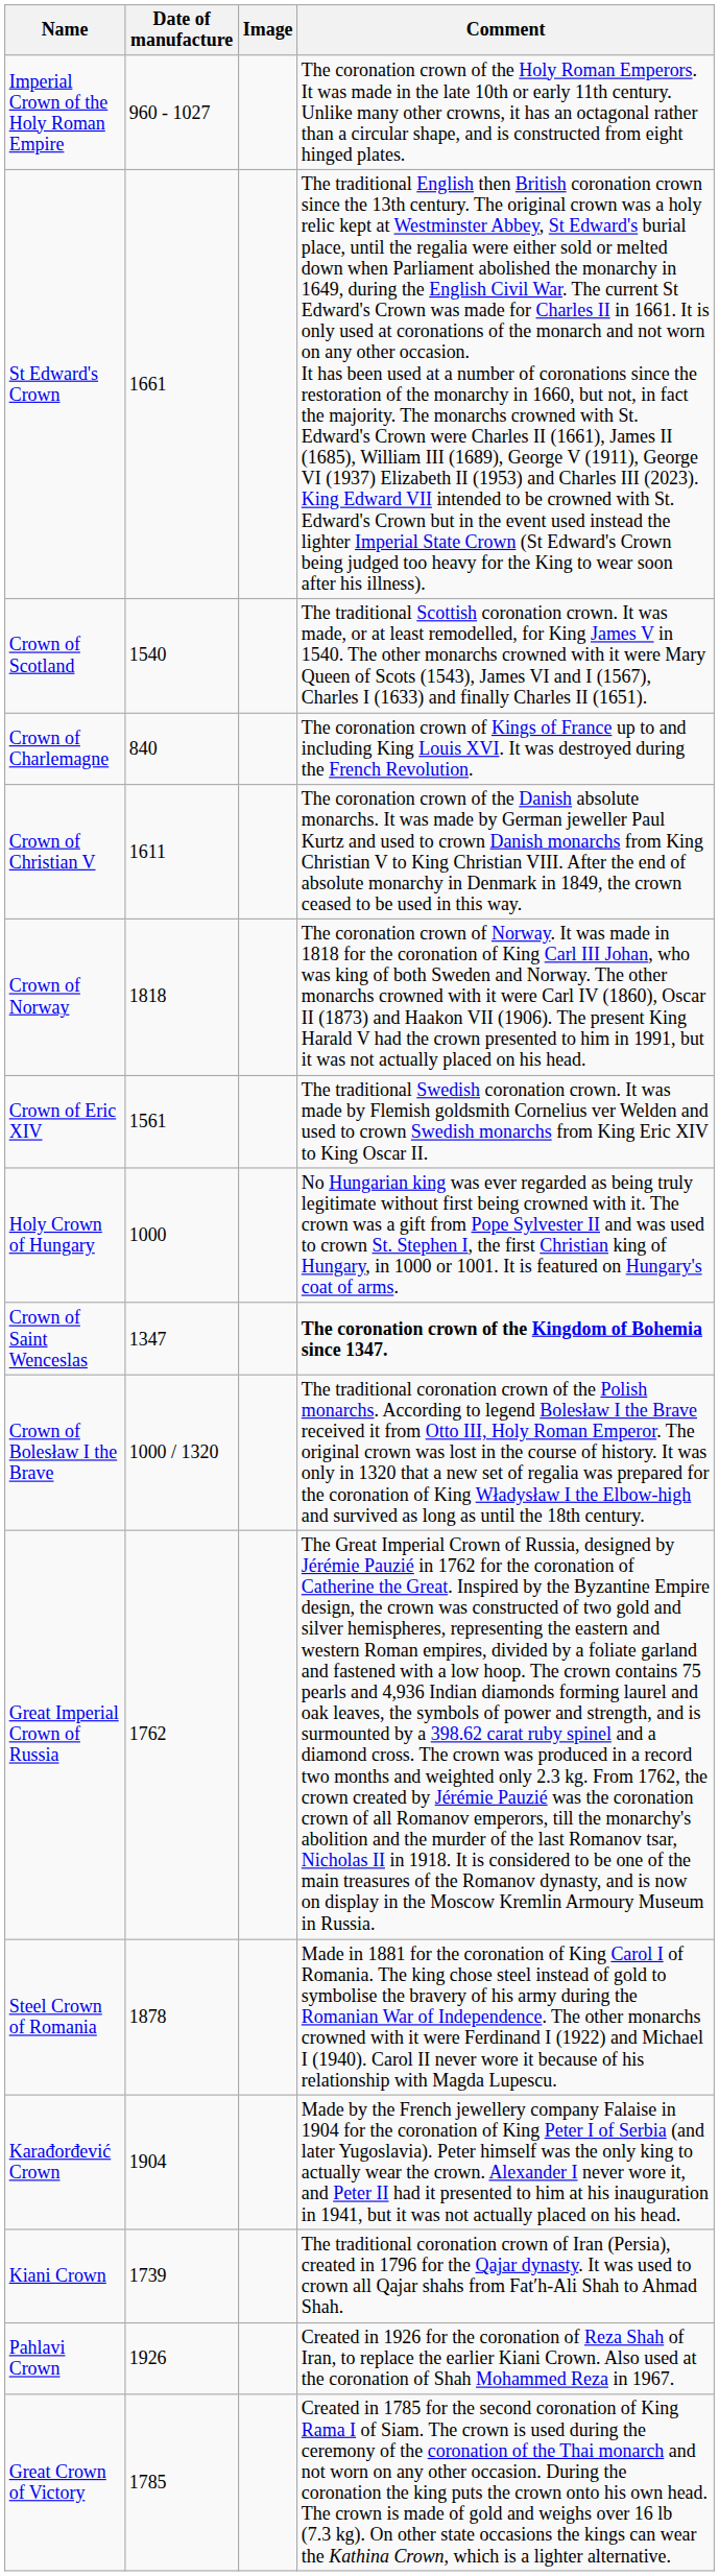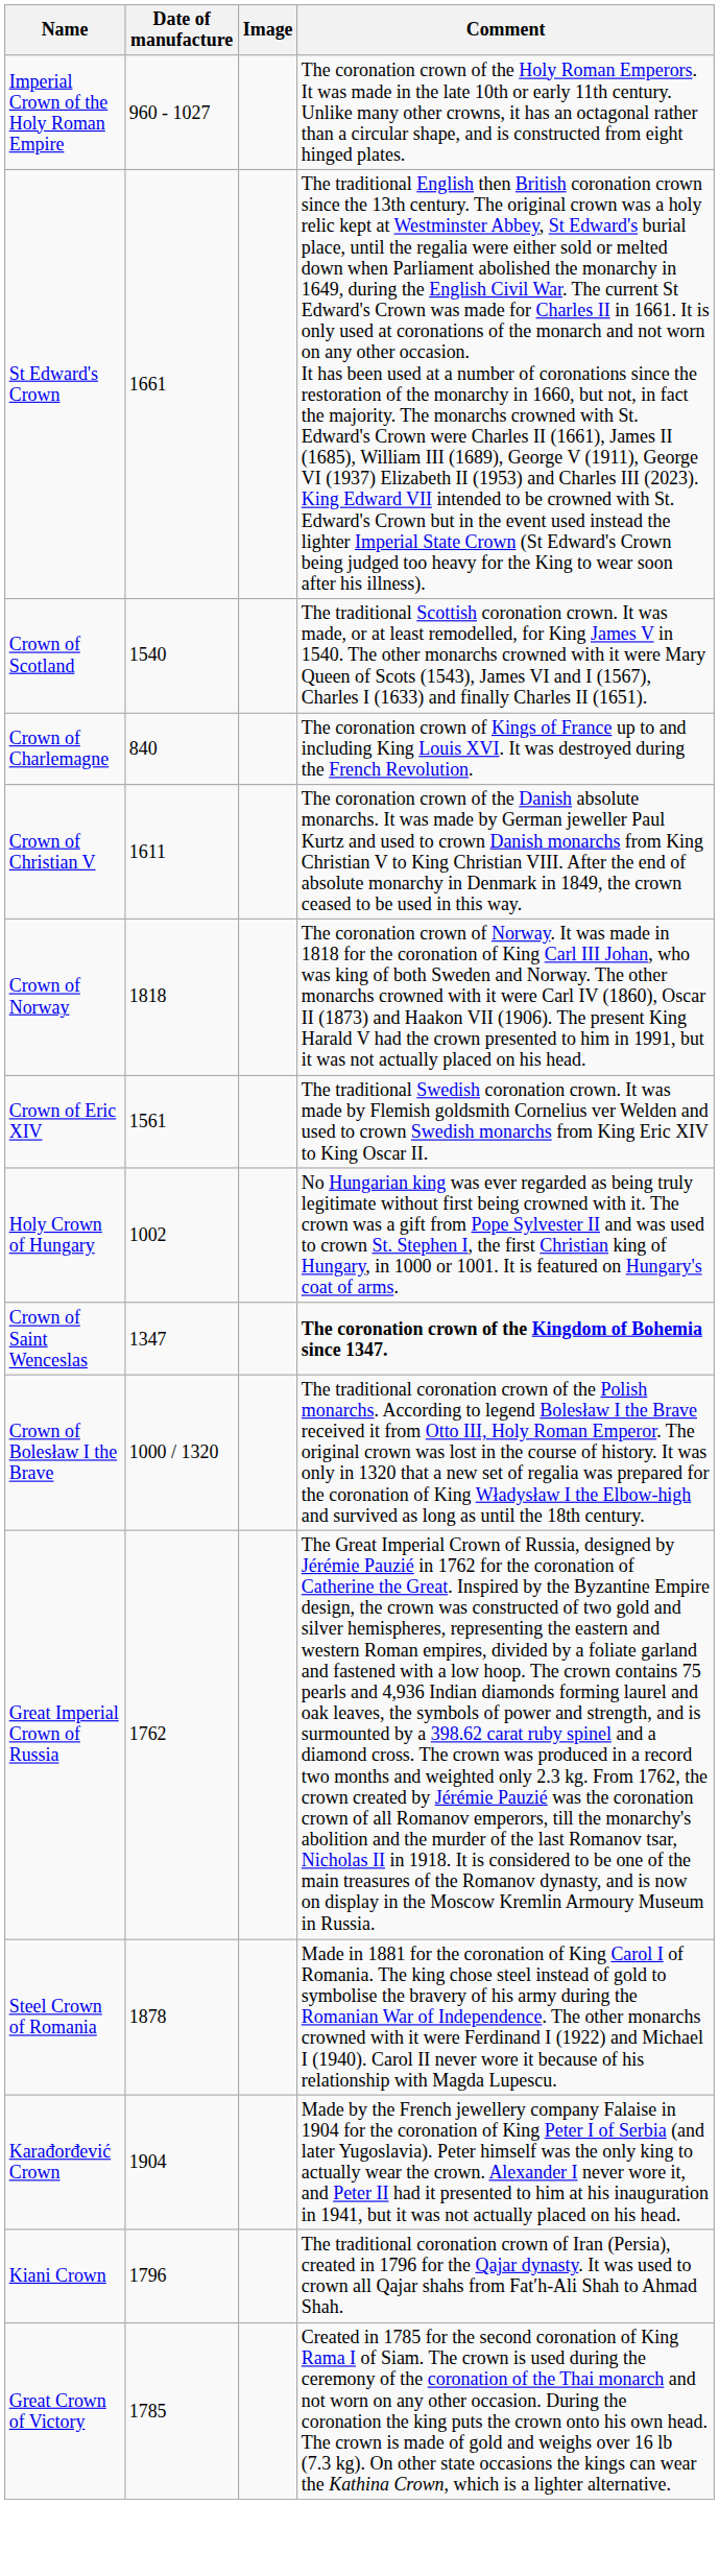 <table class="wikitable sortable">
 <tr>
 <th>Name</th>
 <th>Date of manufacture</th>
 <th class="unsortable">Image</th>
 <th class="unsortable">Comment</th>
 </tr>
 <tr>
 <td><a href='#'>Imperial Crown of the Holy Roman Empire</a></td>
 <td>960 - 1027</td>
 <td></td>
 <td>The coronation crown of the <a href='#'>Holy Roman Emperors</a>. It was made in the late 10th or early 11th century. Unlike many other crowns, it has an octagonal rather than a circular shape, and is constructed from eight hinged plates.</td>
 </tr>
 <tr>
 <td><a href='#'>St Edward's Crown</a></td>
 <td>1661</td>
 <td></td>
 <td>The traditional <a href='#'>English</a> then <a href='#'>British</a> coronation crown since the 13th century. The original crown was a holy relic kept at <a href='#'>Westminster Abbey</a>, <a href='#'>St Edward's</a> burial place, until the regalia were either sold or melted down when Parliament abolished the monarchy in 1649, during the <a href='#'>English Civil War</a>. The current St Edward's Crown was made for <a href='#'>Charles II</a> in 1661. It is only used at coronations of the monarch and not worn on any other occasion.<br>It has been used at a number of coronations since the restoration of the monarchy in 1660, but not, in fact the majority. The monarchs crowned with St. Edward's Crown were Charles II (1661), James II (1685), William III (1689), George V (1911), George VI (1937) Elizabeth II (1953) and Charles III (2023). <a href='#'>King Edward VII</a> intended to be crowned with St. Edward's Crown but in the event used instead the lighter <a href='#'>Imperial State Crown</a> (St Edward's Crown being judged too heavy for the King to wear soon after his illness).</td>
 </tr>
 <tr>
 <td><a href='#'>Crown of Scotland</a></td>
 <td>1540</td>
 <td></td>
 <td>The traditional <a href='#'>Scottish</a> coronation crown. It was made, or at least remodelled, for King <a href='#'>James V</a> in 1540. The other monarchs crowned with it were Mary Queen of Scots (1543), James VI and I (1567), Charles I (1633) and finally Charles II (1651).</td>
 </tr>
 <tr>
 <td><a href='#'>Crown of Charlemagne</a></td>
 <td>840</td>
 <td></td>
 <td>The coronation crown of <a href='#'>Kings of France</a> up to and including King <a href='#'>Louis XVI</a>. It was destroyed during the <a href='#'>French Revolution</a>.</td>
 </tr>
 <tr>
 <td><a href='#'>Crown of Christian V</a></td>
 <td>1611</td>
 <td></td>
 <td>The coronation crown of the <a href='#'>Danish</a> absolute monarchs. It was made by German jeweller Paul Kurtz and used to crown <a href='#'>Danish monarchs</a> from King Christian V to King Christian VIII. After the end of absolute monarchy in Denmark in 1849, the crown ceased to be used in this way.</td>
 </tr>
 <tr>
 <td><a href='#'>Crown of Norway</a></td>
 <td>1818</td>
 <td></td>
 <td>The coronation crown of <a href='#'>Norway</a>. It was made in 1818 for the coronation of King <a href='#'>Carl III Johan</a>, who was king of both Sweden and Norway. The other monarchs crowned with it were Carl IV (1860), Oscar II (1873) and Haakon VII (1906). The present King Harald V had the crown presented to him in 1991, but it was not actually placed on his head.</td>
 </tr>
 <tr>
 <td><a href='#'>Crown of Eric XIV</a></td>
 <td>1561</td>
 <td></td>
 <td>The traditional <a href='#'>Swedish</a> coronation crown. It was made by Flemish goldsmith Cornelius ver Welden and used to crown <a href='#'>Swedish monarchs</a> from King Eric XIV to King Oscar II.</td>
 </tr>
 <tr>
 <td><a href='#'>Holy Crown of Hungary</a></td>
-<td>1000</td>
+<td>1002</td>
 <td></td>
 <td>No <a href='#'>Hungarian king</a> was ever regarded as being truly legitimate without first being crowned with it. The crown was a gift from <a href='#'>Pope Sylvester II</a> and was used to crown <a href='#'>St. Stephen I</a>, the first <a href='#'>Christian</a> king of <a href='#'>Hungary</a>, in 1000 or 1001. It is featured on <a href='#'>Hungary's coat of arms</a>.</td>
 </tr>
 <tr>
 <td><a href='#'>Crown of Saint Wenceslas</a></td>
 <td>1347</td>
 <td></td>
 <td><strong>The coronation crown of the <a href='#'>Kingdom of Bohemia</a> since 1347.</strong></td>
 </tr>
 <tr>
 <td><a href='#'>Crown of Bolesław I the Brave</a></td>
 <td>1000 / 1320</td>
 <td></td>
 <td>The traditional coronation crown of the <a href='#'>Polish monarchs</a>. According to legend <a href='#'>Bolesław I the Brave</a> received it from <a href='#'>Otto III, Holy Roman Emperor</a>. The original crown was lost in the course of history. It was only in 1320 that a new set of regalia was prepared for the coronation of King <a href='#'>Władysław I the Elbow-high</a> and survived as long as until the 18th century.</td>
 </tr>
 <tr>
 <td><a href='#'>Great Imperial Crown of Russia</a></td>
 <td>1762</td>
 <td></td>
 <td>The Great Imperial Crown of Russia, designed by <a href='#'>Jérémie Pauzié</a> in 1762 for the coronation of <a href='#'>Catherine the Great</a>. Inspired by the Byzantine Empire design, the crown was constructed of two gold and silver hemispheres, representing the eastern and western Roman empires, divided by a foliate garland and fastened with a low hoop. The crown contains 75 pearls and 4,936 Indian diamonds forming laurel and oak leaves, the symbols of power and strength, and is surmounted by a <a href='#'>398.62 carat ruby spinel</a> and a diamond cross.  The crown was produced in a record two months and weighted only 2.3 kg. From 1762, the crown created by <a href='#'>Jérémie Pauzié</a> was the coronation crown of all Romanov emperors, till the monarchy's abolition and the murder of the last Romanov tsar, <a href='#'>Nicholas II</a> in 1918. It is considered to be one of the main treasures of the Romanov dynasty, and is now on display in the Moscow Kremlin Armoury Museum in Russia.</td>
 </tr>
 <tr>
 <td><a href='#'>Steel Crown of Romania</a></td>
 <td>1878</td>
 <td></td>
 <td>Made in 1881 for the coronation of King <a href='#'>Carol I</a> of Romania. The king chose steel instead of gold to symbolise the bravery of his army during the <a href='#'>Romanian War of Independence</a>. The other monarchs crowned with it were Ferdinand I (1922) and Michael I (1940). Carol II never wore it because of his relationship with Magda Lupescu.</td>
 </tr>
 <tr>
 <td><a href='#'>Karađorđević Crown</a></td>
 <td>1904</td>
 <td></td>
 <td>Made by the French jewellery company Falaise in 1904 for the coronation of King <a href='#'>Peter I of Serbia</a> (and later Yugoslavia). Peter himself was the only king to actually wear the crown. <a href='#'>Alexander I</a> never wore it, and <a href='#'>Peter II</a> had it presented to him at his inauguration in 1941, but it was not actually placed on his head.</td>
 </tr>
 <tr>
 <td><a href='#'>Kiani Crown</a></td>
-<td>1739</td>
+<td>1796</td>
 <td></td>
 <td>The traditional coronation crown of Iran (Persia), created in 1796 for the <a href='#'>Qajar dynasty</a>. It was used to crown all Qajar shahs from Fat′h-Ali Shah to Ahmad Shah.</td>
-</tr>
-<tr>
-<td><a href='#'>Pahlavi Crown</a></td>
-<td>1926</td>
-<td></td>
-<td>Created in 1926 for the coronation of <a href='#'>Reza Shah</a> of Iran, to replace the earlier Kiani Crown. Also used at the coronation of Shah <a href='#'>Mohammed Reza</a> in 1967.</td>
 </tr>
 <tr>
 <td><a href='#'>Great Crown of Victory</a></td>
 <td>1785</td>
 <td></td>
 <td>Created in 1785 for the second coronation of King <a href='#'>Rama I</a> of Siam. The crown is used during the ceremony of the <a href='#'>coronation of the Thai monarch</a> and not worn on any other occasion. During the coronation the king puts the crown onto his own head. The crown is made of gold and weighs over 16 lb (7.3 kg). On other state occasions the kings can wear the <em>Kathina Crown</em>, which is a lighter alternative.</td>
 </tr>
 </table>
